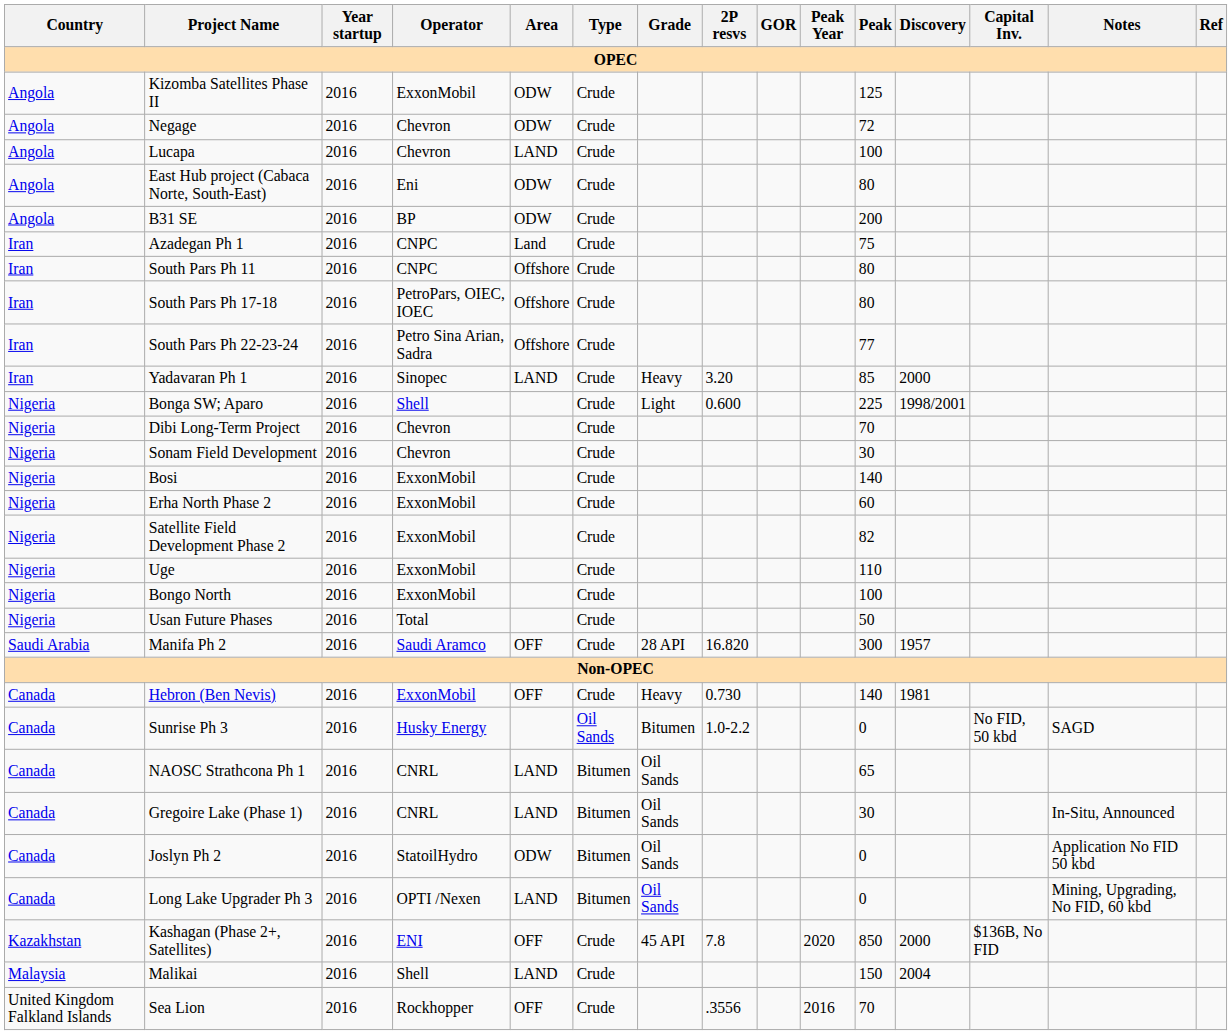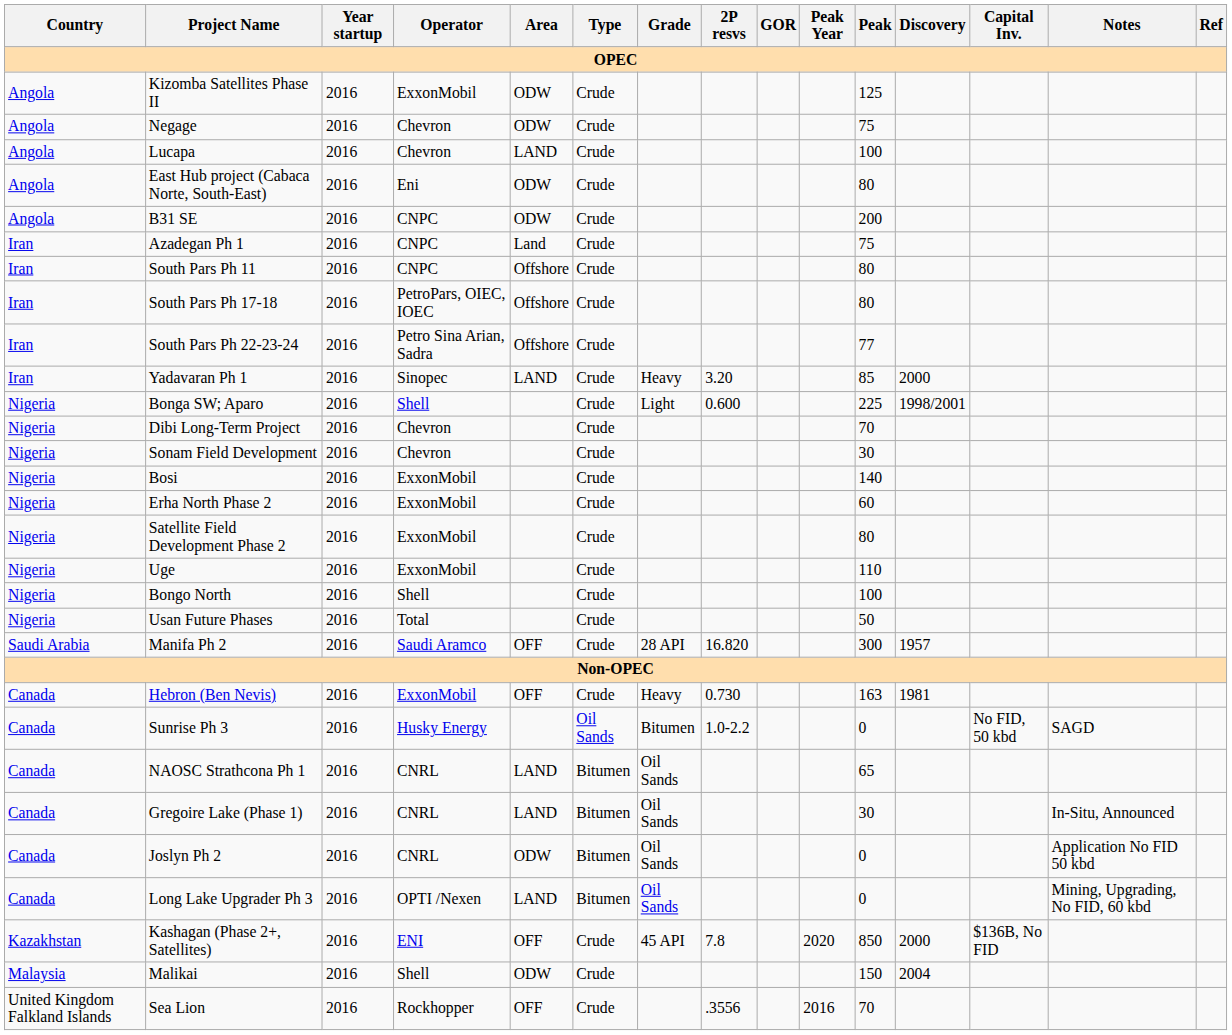 <table class="wikitable">
 <tr>
 <th>Country</th>
 <th>Project Name</th>
 <th>Year startup</th>
 <th>Operator</th>
 <th>Area</th>
 <th>Type</th>
 <th>Grade</th>
 <th>2P resvs</th>
 <th>GOR</th>
 <th>Peak Year</th>
 <th>Peak</th>
 <th>Discovery</th>
 <th>Capital Inv.</th>
 <th>Notes</th>
 <th>Ref</th>
 </tr>
 <tr --->
 <td align="center" colspan="15" style="background:#ffdead;border-top:1px; border-right:1px; border-bottom:2px; border-left:1px;"><strong>OPEC</strong></td>
 </tr>
 <tr --->
 <td><a href='#'>Angola</a></td>
 <td>Kizomba Satellites Phase II</td>
 <td>2016</td>
 <td>ExxonMobil</td>
 <td>ODW</td>
 <td>Crude</td>
 <td></td>
 <td></td>
 <td></td>
 <td></td>
 <td>125</td>
 <td></td>
 <td></td>
 <td></td>
 <td></td>
 </tr>
 <tr --->
 <td><a href='#'>Angola</a></td>
 <td>Negage</td>
 <td>2016</td>
 <td>Chevron</td>
 <td>ODW</td>
 <td>Crude</td>
 <td></td>
 <td></td>
 <td></td>
 <td></td>
-<td>72</td>
+<td>75</td>
 <td></td>
 <td></td>
 <td></td>
 <td></td>
 </tr>
 <tr --->
 <td><a href='#'>Angola</a></td>
 <td>Lucapa</td>
 <td>2016</td>
 <td>Chevron</td>
 <td>LAND</td>
 <td>Crude</td>
 <td></td>
 <td></td>
 <td></td>
 <td></td>
 <td>100</td>
 <td></td>
 <td></td>
 <td></td>
 <td></td>
 </tr>
 <tr --->
 <td><a href='#'>Angola</a></td>
 <td>East Hub project (Cabaca Norte, South-East)</td>
 <td>2016</td>
 <td>Eni</td>
 <td>ODW</td>
 <td>Crude</td>
 <td></td>
 <td></td>
 <td></td>
 <td></td>
 <td>80</td>
 <td></td>
 <td></td>
 <td></td>
 <td></td>
 </tr>
 <tr --->
 <td><a href='#'>Angola</a></td>
 <td>B31 SE</td>
 <td>2016</td>
-<td>BP</td>
+<td>CNPC</td>
 <td>ODW</td>
 <td>Crude</td>
 <td></td>
 <td></td>
 <td></td>
 <td></td>
 <td>200</td>
 <td></td>
 <td></td>
 <td></td>
 <td></td>
 </tr>
 <tr --->
 <td><a href='#'>Iran</a></td>
 <td>Azadegan Ph 1</td>
 <td>2016</td>
 <td>CNPC</td>
 <td>Land</td>
 <td>Crude</td>
 <td></td>
 <td></td>
 <td></td>
 <td></td>
 <td>75</td>
 <td></td>
 <td></td>
 <td></td>
 <td></td>
 </tr>
 <tr --->
 <td><a href='#'>Iran</a></td>
 <td>South Pars Ph 11</td>
 <td>2016</td>
 <td>CNPC</td>
 <td>Offshore</td>
 <td>Crude</td>
 <td></td>
 <td></td>
 <td></td>
 <td></td>
 <td>80</td>
 <td></td>
 <td></td>
 <td></td>
 <td></td>
 </tr>
 <tr --->
 <td><a href='#'>Iran</a></td>
 <td>South Pars Ph 17-18</td>
 <td>2016</td>
 <td>PetroPars, OIEC, IOEC</td>
 <td>Offshore</td>
 <td>Crude</td>
 <td></td>
 <td></td>
 <td></td>
 <td></td>
 <td>80</td>
 <td></td>
 <td></td>
 <td></td>
 <td></td>
 </tr>
 <tr --->
 <td><a href='#'>Iran</a></td>
 <td>South Pars Ph 22-23-24</td>
 <td>2016</td>
 <td>Petro Sina Arian, Sadra</td>
 <td>Offshore</td>
 <td>Crude</td>
 <td></td>
 <td></td>
 <td></td>
 <td></td>
 <td>77</td>
 <td></td>
 <td></td>
 <td></td>
 <td></td>
 </tr>
 <tr --->
 <td><a href='#'>Iran</a></td>
 <td>Yadavaran Ph 1</td>
 <td>2016</td>
 <td>Sinopec</td>
 <td>LAND</td>
 <td>Crude</td>
 <td>Heavy</td>
 <td>3.20</td>
 <td></td>
 <td></td>
 <td>85</td>
 <td>2000</td>
 <td></td>
 <td></td>
 <td></td>
 </tr>
 <tr --->
 <td><a href='#'>Nigeria</a></td>
 <td>Bonga SW; Aparo</td>
 <td>2016</td>
 <td><a href='#'>Shell</a></td>
 <td></td>
 <td>Crude</td>
 <td>Light</td>
 <td>0.600</td>
 <td></td>
 <td></td>
 <td>225</td>
 <td>1998/2001</td>
 <td></td>
 <td></td>
 <td></td>
 </tr>
 <tr --->
 <td><a href='#'>Nigeria</a></td>
 <td>Dibi Long-Term Project</td>
 <td>2016</td>
 <td>Chevron</td>
 <td></td>
 <td>Crude</td>
 <td></td>
 <td></td>
 <td></td>
 <td></td>
 <td>70</td>
 <td></td>
 <td></td>
 <td></td>
 <td></td>
 </tr>
 <tr --->
 <td><a href='#'>Nigeria</a></td>
 <td>Sonam Field Development</td>
 <td>2016</td>
 <td>Chevron</td>
 <td></td>
 <td>Crude</td>
 <td></td>
 <td></td>
 <td></td>
 <td></td>
 <td>30</td>
 <td></td>
 <td></td>
 <td></td>
 <td></td>
 </tr>
 <tr --->
 <td><a href='#'>Nigeria</a></td>
 <td>Bosi</td>
 <td>2016</td>
 <td>ExxonMobil</td>
 <td></td>
 <td>Crude</td>
 <td></td>
 <td></td>
 <td></td>
 <td></td>
 <td>140</td>
 <td></td>
 <td></td>
 <td></td>
 <td></td>
 </tr>
 <tr --->
 <td><a href='#'>Nigeria</a></td>
 <td>Erha North Phase 2</td>
 <td>2016</td>
 <td>ExxonMobil</td>
 <td></td>
 <td>Crude</td>
 <td></td>
 <td></td>
 <td></td>
 <td></td>
 <td>60</td>
 <td></td>
 <td></td>
 <td></td>
 <td></td>
 </tr>
 <tr --->
 <td><a href='#'>Nigeria</a></td>
 <td>Satellite Field Development Phase 2</td>
 <td>2016</td>
 <td>ExxonMobil</td>
 <td></td>
 <td>Crude</td>
 <td></td>
 <td></td>
 <td></td>
 <td></td>
-<td>82</td>
+<td>80</td>
 <td></td>
 <td></td>
 <td></td>
 <td></td>
 </tr>
 <tr --->
 <td><a href='#'>Nigeria</a></td>
 <td>Uge</td>
 <td>2016</td>
 <td>ExxonMobil</td>
 <td></td>
 <td>Crude</td>
 <td></td>
 <td></td>
 <td></td>
 <td></td>
 <td>110</td>
 <td></td>
 <td></td>
 <td></td>
 <td></td>
 </tr>
 <tr --->
 <td><a href='#'>Nigeria</a></td>
 <td>Bongo North</td>
 <td>2016</td>
-<td>ExxonMobil</td>
+<td>Shell</td>
 <td></td>
 <td>Crude</td>
 <td></td>
 <td></td>
 <td></td>
 <td></td>
 <td>100</td>
 <td></td>
 <td></td>
 <td></td>
 <td></td>
 </tr>
 <tr --->
 <td><a href='#'>Nigeria</a></td>
 <td>Usan Future Phases</td>
 <td>2016</td>
 <td>Total</td>
 <td></td>
 <td>Crude</td>
 <td></td>
 <td></td>
 <td></td>
 <td></td>
 <td>50</td>
 <td></td>
 <td></td>
 <td></td>
 <td></td>
 </tr>
 <tr --->
 <td><a href='#'>Saudi Arabia</a></td>
 <td>Manifa Ph 2</td>
 <td>2016</td>
 <td><a href='#'>Saudi Aramco</a></td>
 <td>OFF</td>
 <td>Crude</td>
 <td>28 API</td>
 <td>16.820</td>
 <td></td>
 <td></td>
 <td>300</td>
 <td>1957</td>
 <td></td>
 <td></td>
 <td></td>
 </tr>
 <tr --->
 <td align="center" colspan="15" style="background:#ffdead;border-top:1px; border-right:1px; border-bottom:2px; border-left:1px;"><strong>Non-OPEC</strong></td>
 </tr>
 <tr --->
 <td><a href='#'>Canada</a></td>
 <td><a href='#'>Hebron (Ben Nevis)</a></td>
 <td>2016</td>
 <td><a href='#'>ExxonMobil</a></td>
 <td>OFF</td>
 <td>Crude</td>
 <td>Heavy</td>
 <td>0.730</td>
 <td></td>
 <td></td>
-<td>140</td>
+<td>163</td>
 <td>1981</td>
 <td></td>
 <td></td>
 <td></td>
 </tr>
 <tr --->
 <td><a href='#'>Canada</a></td>
 <td>Sunrise Ph 3</td>
 <td>2016</td>
 <td><a href='#'>Husky Energy</a></td>
 <td></td>
 <td><a href='#'>Oil Sands</a></td>
 <td>Bitumen</td>
 <td>1.0-2.2</td>
 <td></td>
 <td></td>
 <td>0</td>
 <td></td>
 <td>No FID, 50 kbd</td>
 <td>SAGD</td>
 <td></td>
 </tr>
 <tr --->
 <td><a href='#'>Canada</a></td>
 <td>NAOSC Strathcona Ph 1</td>
 <td>2016</td>
 <td>CNRL</td>
 <td>LAND</td>
 <td>Bitumen</td>
 <td>Oil Sands</td>
 <td></td>
 <td></td>
 <td></td>
 <td>65</td>
 <td></td>
 <td></td>
 <td></td>
 <td></td>
 </tr>
 <tr --->
 <td><a href='#'>Canada</a></td>
 <td>Gregoire Lake (Phase 1)</td>
 <td>2016</td>
 <td>CNRL</td>
 <td>LAND</td>
 <td>Bitumen</td>
 <td>Oil Sands</td>
 <td></td>
 <td></td>
 <td></td>
 <td>30</td>
 <td></td>
 <td></td>
 <td>In-Situ, Announced</td>
 <td></td>
 </tr>
 <tr --->
 <td><a href='#'>Canada</a></td>
 <td>Joslyn Ph 2</td>
 <td>2016</td>
-<td>StatoilHydro</td>
+<td>CNRL</td>
 <td>ODW</td>
 <td>Bitumen</td>
 <td>Oil Sands</td>
 <td></td>
 <td></td>
 <td></td>
 <td>0</td>
 <td></td>
 <td></td>
 <td>Application No FID 50 kbd</td>
 <td></td>
 </tr>
 <tr --->
 <td><a href='#'>Canada</a></td>
 <td>Long Lake Upgrader Ph 3</td>
 <td>2016</td>
 <td>OPTI /Nexen</td>
 <td>LAND</td>
 <td>Bitumen</td>
 <td><a href='#'>Oil Sands</a></td>
 <td></td>
 <td></td>
 <td></td>
 <td>0</td>
 <td></td>
 <td></td>
 <td>Mining, Upgrading, No FID, 60 kbd</td>
 <td></td>
 </tr>
 <tr --->
 <td><a href='#'>Kazakhstan</a></td>
 <td>Kashagan (Phase 2+, Satellites)</td>
 <td>2016</td>
 <td><a href='#'>ENI</a></td>
 <td>OFF</td>
 <td>Crude</td>
 <td>45 API</td>
 <td>7.8</td>
 <td></td>
 <td>2020</td>
 <td>850</td>
 <td>2000</td>
 <td>$136B, No FID</td>
 <td></td>
 <td></td>
 </tr>
 <tr --->
 <td><a href='#'>Malaysia</a></td>
 <td>Malikai</td>
 <td>2016</td>
 <td>Shell</td>
-<td>LAND</td>
+<td>ODW</td>
 <td>Crude</td>
 <td></td>
 <td></td>
 <td></td>
 <td></td>
 <td>150</td>
 <td>2004</td>
 <td></td>
 <td></td>
 <td></td>
 </tr>
 <tr --->
 <td>United Kingdom Falkland Islands</td>
 <td>Sea Lion</td>
 <td>2016</td>
 <td>Rockhopper</td>
 <td>OFF</td>
 <td>Crude</td>
 <td></td>
 <td>.3556</td>
 <td></td>
 <td>2016</td>
 <td>70</td>
 <td></td>
 <td></td>
 <td></td>
 <td></td>
 </tr>
 </table>
